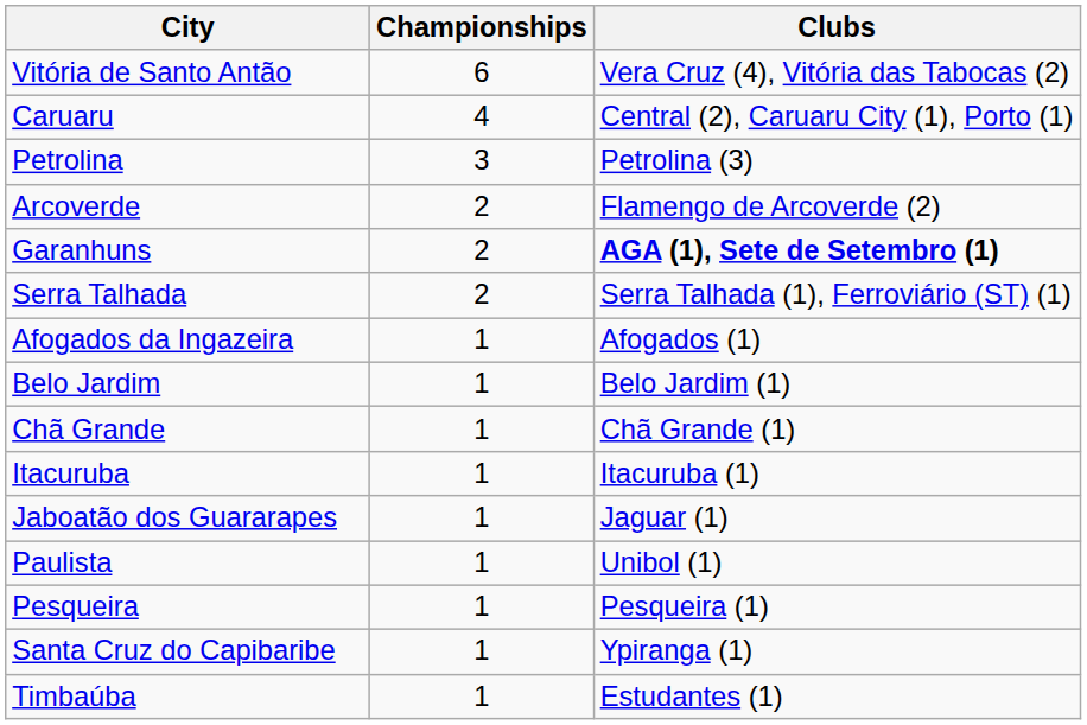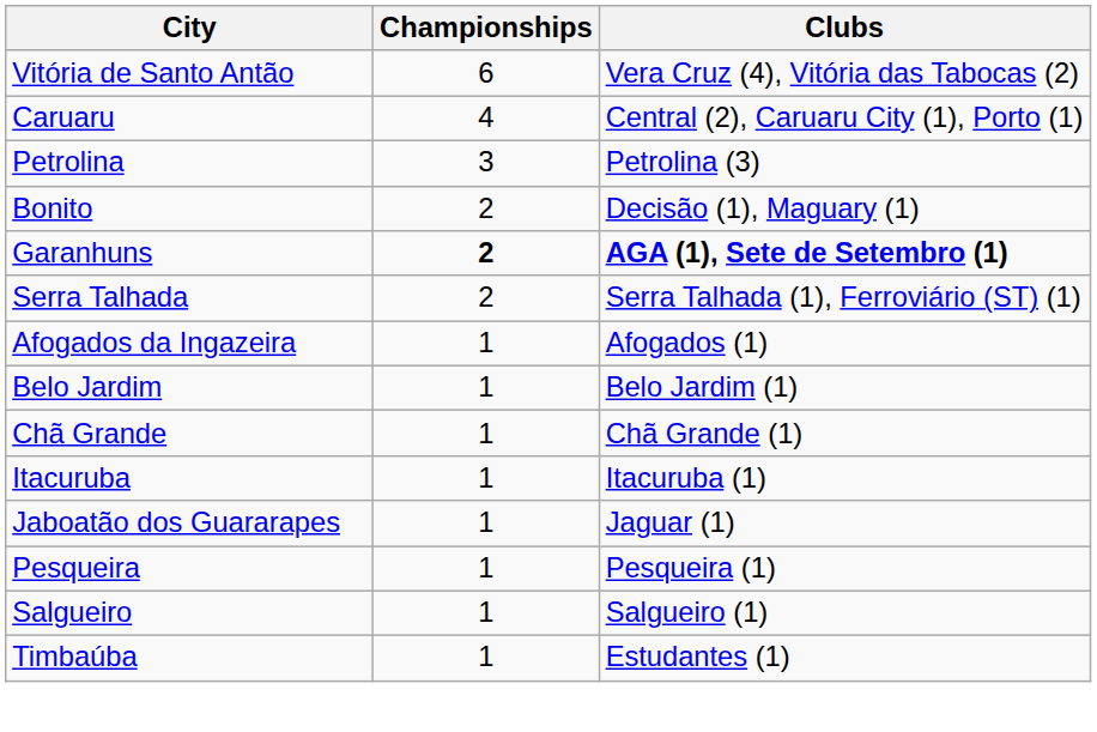 <table class="wikitable">
 <tr>
 <th style="width:200px">City</th>
 <th>Championships</th>
 <th>Clubs</th>
 </tr>
 <tr>
 <td> <a href='#'>Vitória de Santo Antão</a></td>
 <td align="center">6</td>
 <td><a href='#'>Vera Cruz</a> (4), <a href='#'>Vitória das Tabocas</a> (2)</td>
 </tr>
 <tr>
 <td> <a href='#'>Caruaru</a></td>
 <td align="center">4</td>
 <td><a href='#'>Central</a> (2), <a href='#'>Caruaru City</a> (1), <a href='#'>Porto</a> (1)</td>
 </tr>
 <tr>
 <td> <a href='#'>Petrolina</a></td>
 <td align="center">3</td>
 <td><a href='#'>Petrolina</a> (3)</td>
 </tr>
 <tr>
-<td> <a href='#'>Arcoverde</a></td>
+<td> <a href='#'>Bonito</a></td>
 <td align="center">2</td>
-<td><a href='#'>Flamengo de Arcoverde</a> (2)</td>
+<td><a href='#'>Decisão</a> (1), <a href='#'>Maguary</a> (1)</td>
 </tr>
 <tr>
 <td> <a href='#'>Garanhuns</a></td>
-<td align="center">2</td>
+<td align="center"><strong>2</strong></td>
 <td><strong><a href='#'>AGA</a> (1), <a href='#'>Sete de Setembro</a> (1)</strong></td>
 </tr>
 <tr>
 <td> <a href='#'>Serra Talhada</a></td>
 <td align="center">2</td>
 <td><a href='#'>Serra Talhada</a> (1), <a href='#'>Ferroviário (ST)</a> (1)</td>
 </tr>
 <tr>
 <td> <a href='#'>Afogados da Ingazeira</a></td>
 <td align="center">1</td>
 <td><a href='#'>Afogados</a> (1)</td>
 </tr>
 <tr>
 <td> <a href='#'>Belo Jardim</a></td>
 <td align="center">1</td>
 <td><a href='#'>Belo Jardim</a> (1)</td>
 </tr>
 <tr>
 <td> <a href='#'>Chã Grande</a></td>
 <td align="center">1</td>
 <td><a href='#'>Chã Grande</a> (1)</td>
 </tr>
 <tr>
 <td> <a href='#'>Itacuruba</a></td>
 <td align="center">1</td>
 <td><a href='#'>Itacuruba</a> (1)</td>
 </tr>
 <tr>
 <td> <a href='#'>Jaboatão dos Guararapes</a></td>
 <td align="center">1</td>
 <td><a href='#'>Jaguar</a> (1)</td>
 </tr>
 <tr>
-<td> <a href='#'>Paulista</a></td>
-<td align="center">1</td>
-<td><a href='#'>Unibol</a> (1)</td>
-</tr>
-<tr>
 <td> <a href='#'>Pesqueira</a></td>
 <td align="center">1</td>
 <td><a href='#'>Pesqueira</a> (1)</td>
 </tr>
 <tr>
-<td> <a href='#'>Santa Cruz do Capibaribe</a></td>
+<td> <a href='#'>Salgueiro</a></td>
 <td align="center">1</td>
-<td><a href='#'>Ypiranga</a> (1)</td>
+<td><a href='#'>Salgueiro</a> (1)</td>
 </tr>
 <tr>
 <td> <a href='#'>Timbaúba</a></td>
 <td align="center">1</td>
 <td><a href='#'>Estudantes</a> (1)</td>
 </tr>
 </table>
